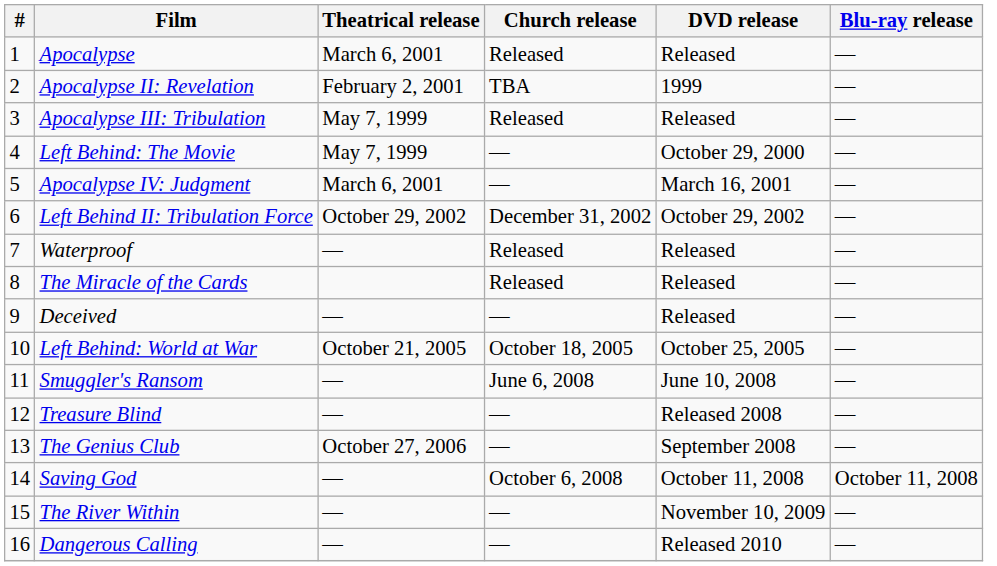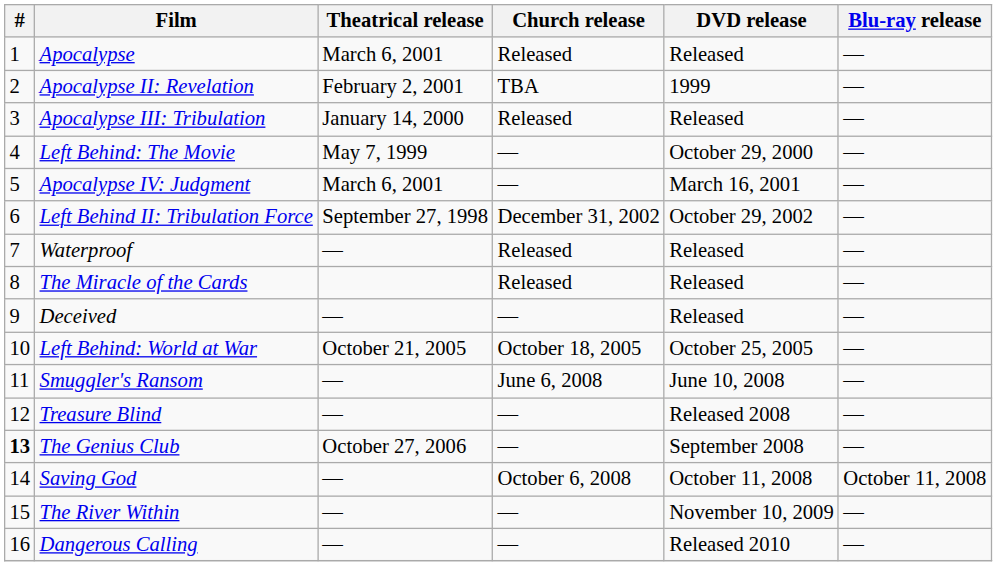 <table class="wikitable">
 <tr>
 <th>#</th>
 <th>Film</th>
 <th>Theatrical release</th>
 <th>Church release</th>
 <th>DVD release</th>
 <th><a href='#'>Blu-ray</a> release</th>
 </tr>
 <tr>
 <td>1</td>
 <td><em><a href='#'>Apocalypse</a></em></td>
 <td>March 6, 2001</td>
 <td>Released</td>
 <td>Released</td>
 <td>—</td>
 </tr>
 <tr>
 <td>2</td>
 <td><em><a href='#'>Apocalypse II: Revelation</a></em></td>
 <td>February 2, 2001</td>
 <td>TBA</td>
 <td>1999</td>
 <td>—</td>
 </tr>
 <tr>
 <td>3</td>
 <td><em><a href='#'>Apocalypse III: Tribulation</a></em></td>
-<td>May 7, 1999</td>
+<td>January 14, 2000</td>
 <td>Released</td>
 <td>Released</td>
 <td>—</td>
 </tr>
 <tr>
 <td>4</td>
 <td><em><a href='#'>Left Behind: The Movie</a></em></td>
 <td>May 7, 1999</td>
 <td>—</td>
 <td>October 29, 2000</td>
 <td>—</td>
 </tr>
 <tr>
 <td>5</td>
 <td><em><a href='#'>Apocalypse IV: Judgment</a></em></td>
 <td>March 6, 2001</td>
 <td>—</td>
 <td>March 16, 2001</td>
 <td>—</td>
 </tr>
 <tr>
 <td>6</td>
 <td><em><a href='#'>Left Behind II: Tribulation Force</a></em></td>
-<td>October 29, 2002</td>
+<td>September 27, 1998</td>
 <td>December 31, 2002</td>
 <td>October 29, 2002</td>
 <td>—</td>
 </tr>
 <tr>
 <td>7</td>
 <td><em>Waterproof</em></td>
 <td>—</td>
 <td>Released</td>
 <td>Released</td>
 <td>—</td>
 </tr>
 <tr>
 <td>8</td>
 <td><em><a href='#'>The Miracle of the Cards</a></em></td>
 <td></td>
 <td>Released</td>
 <td>Released</td>
 <td>—</td>
 </tr>
 <tr>
 <td>9</td>
 <td><em>Deceived</em></td>
 <td>—</td>
 <td>—</td>
 <td>Released</td>
 <td>—</td>
 </tr>
 <tr>
 <td>10</td>
 <td><em><a href='#'>Left Behind: World at War</a></em></td>
 <td>October 21, 2005</td>
 <td>October 18, 2005</td>
 <td>October 25, 2005</td>
 <td>—</td>
 </tr>
 <tr>
 <td>11</td>
 <td><em><a href='#'>Smuggler's Ransom</a></em></td>
 <td>—</td>
 <td>June 6, 2008</td>
 <td>June 10, 2008</td>
 <td>—</td>
 </tr>
 <tr>
 <td>12</td>
 <td><em><a href='#'>Treasure Blind</a></em></td>
 <td>—</td>
 <td>—</td>
 <td>Released 2008</td>
 <td>—</td>
 </tr>
 <tr>
-<td>13</td>
+<td><strong>13</strong></td>
 <td><em><a href='#'>The Genius Club</a></em></td>
 <td>October 27, 2006</td>
 <td>—</td>
 <td>September 2008</td>
 <td>—</td>
 </tr>
 <tr>
 <td>14</td>
 <td><em><a href='#'>Saving God</a></em></td>
 <td>—</td>
 <td>October 6, 2008</td>
 <td>October 11, 2008</td>
 <td>October 11, 2008</td>
 </tr>
 <tr>
 <td>15</td>
 <td><em><a href='#'>The River Within</a></em></td>
 <td>—</td>
 <td>—</td>
 <td>November 10, 2009</td>
 <td>—</td>
 </tr>
 <tr>
 <td>16</td>
 <td><em><a href='#'>Dangerous Calling</a></em></td>
 <td>—</td>
 <td>—</td>
 <td>Released 2010</td>
 <td>—</td>
 </tr>
 <tr>
 </tr>
 </table>
